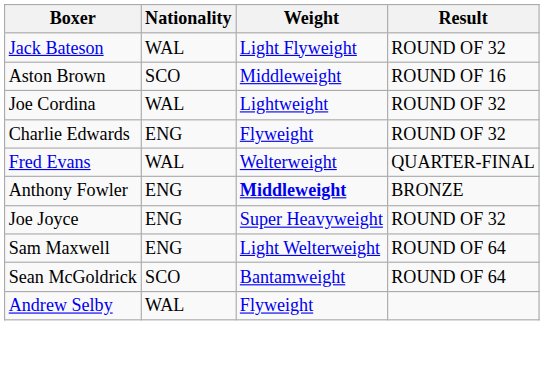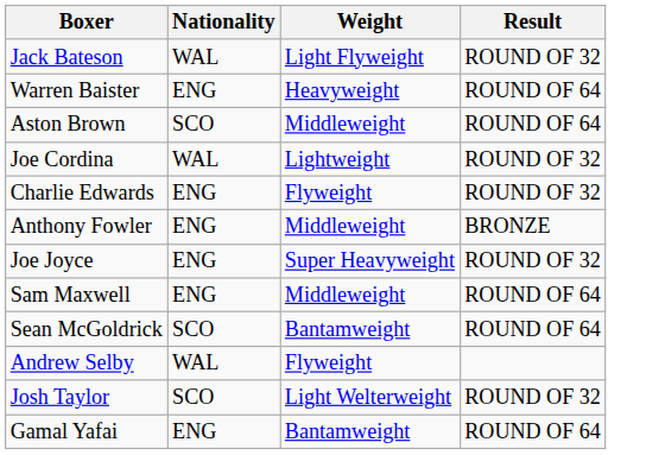 <table class="wikitable">
 <tr>
 <th>Boxer</th>
 <th>Nationality</th>
 <th>Weight</th>
 <th>Result</th>
 </tr>
 <tr>
 <td><a href='#'>Jack Bateson</a></td>
 <td> WAL</td>
 <td><a href='#'>Light Flyweight</a></td>
 <td>ROUND OF 32</td>
 </tr>
 <tr>
+<td>Warren Baister</td>
+<td> ENG</td>
+<td><a href='#'>Heavyweight</a></td>
+<td>ROUND OF 64</td>
+</tr>
+<tr>
 <td>Aston Brown</td>
 <td> SCO</td>
 <td><a href='#'>Middleweight</a></td>
-<td>ROUND OF 16</td>
+<td>ROUND OF 64</td>
 </tr>
 <tr>
 <td>Joe Cordina</td>
 <td> WAL</td>
 <td><a href='#'>Lightweight</a></td>
 <td>ROUND OF 32</td>
 </tr>
 <tr>
 <td>Charlie Edwards</td>
 <td> ENG</td>
 <td><a href='#'>Flyweight</a></td>
 <td>ROUND OF 32</td>
 </tr>
 <tr>
-<td><a href='#'>Fred Evans</a></td>
-<td> WAL</td>
-<td><a href='#'>Welterweight</a></td>
-<td>QUARTER-FINAL</td>
-</tr>
-<tr>
 <td>Anthony Fowler</td>
 <td> ENG</td>
-<td><strong><a href='#'>Middleweight</a></strong></td>
+<td><a href='#'>Middleweight</a></td>
 <td>BRONZE</td>
 </tr>
 <tr>
 <td>Joe Joyce</td>
 <td> ENG</td>
 <td><a href='#'>Super Heavyweight</a></td>
 <td>ROUND OF 32</td>
 </tr>
 <tr>
 <td>Sam Maxwell</td>
 <td> ENG</td>
-<td><a href='#'>Light Welterweight</a></td>
+<td><a href='#'>Middleweight</a></td>
 <td>ROUND OF 64</td>
 </tr>
 <tr>
 <td>Sean McGoldrick</td>
 <td> SCO</td>
 <td><a href='#'>Bantamweight</a></td>
 <td>ROUND OF 64</td>
 </tr>
 <tr>
 <td><a href='#'>Andrew Selby</a></td>
 <td> WAL</td>
 <td><a href='#'>Flyweight</a></td>
 <td></td>
 </tr>
+<tr>
+<td><a href='#'>Josh Taylor</a></td>
+<td> SCO</td>
+<td><a href='#'>Light Welterweight</a></td>
+<td>ROUND OF 32</td>
+</tr>
+<tr>
+<td>Gamal Yafai</td>
+<td> ENG</td>
+<td><a href='#'>Bantamweight</a></td>
+<td>ROUND OF 64</td>
+</tr>
 </table>
